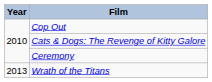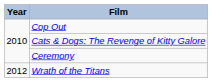 <table class="wikitable" style="font-size:95%;">
 <tr>
 <th style="background:#B0C4DE;">Year</th>
 <th style="background:#B0C4DE;">Film</th>
 </tr>
 <tr>
 <td rowspan=3>2010</td>
 <td><em><a href='#'>Cop Out</a></em></td>
 </tr>
 <tr>
 <td><em><a href='#'>Cats & Dogs: The Revenge of Kitty Galore</a></em></td>
 </tr>
 <tr>
 <td><em><a href='#'>Ceremony</a></em></td>
 </tr>
 <tr>
-<td>2013</td>
+<td>2012</td>
 <td><em><a href='#'>Wrath of the Titans</a></em></td>
 </tr>
 </table>
